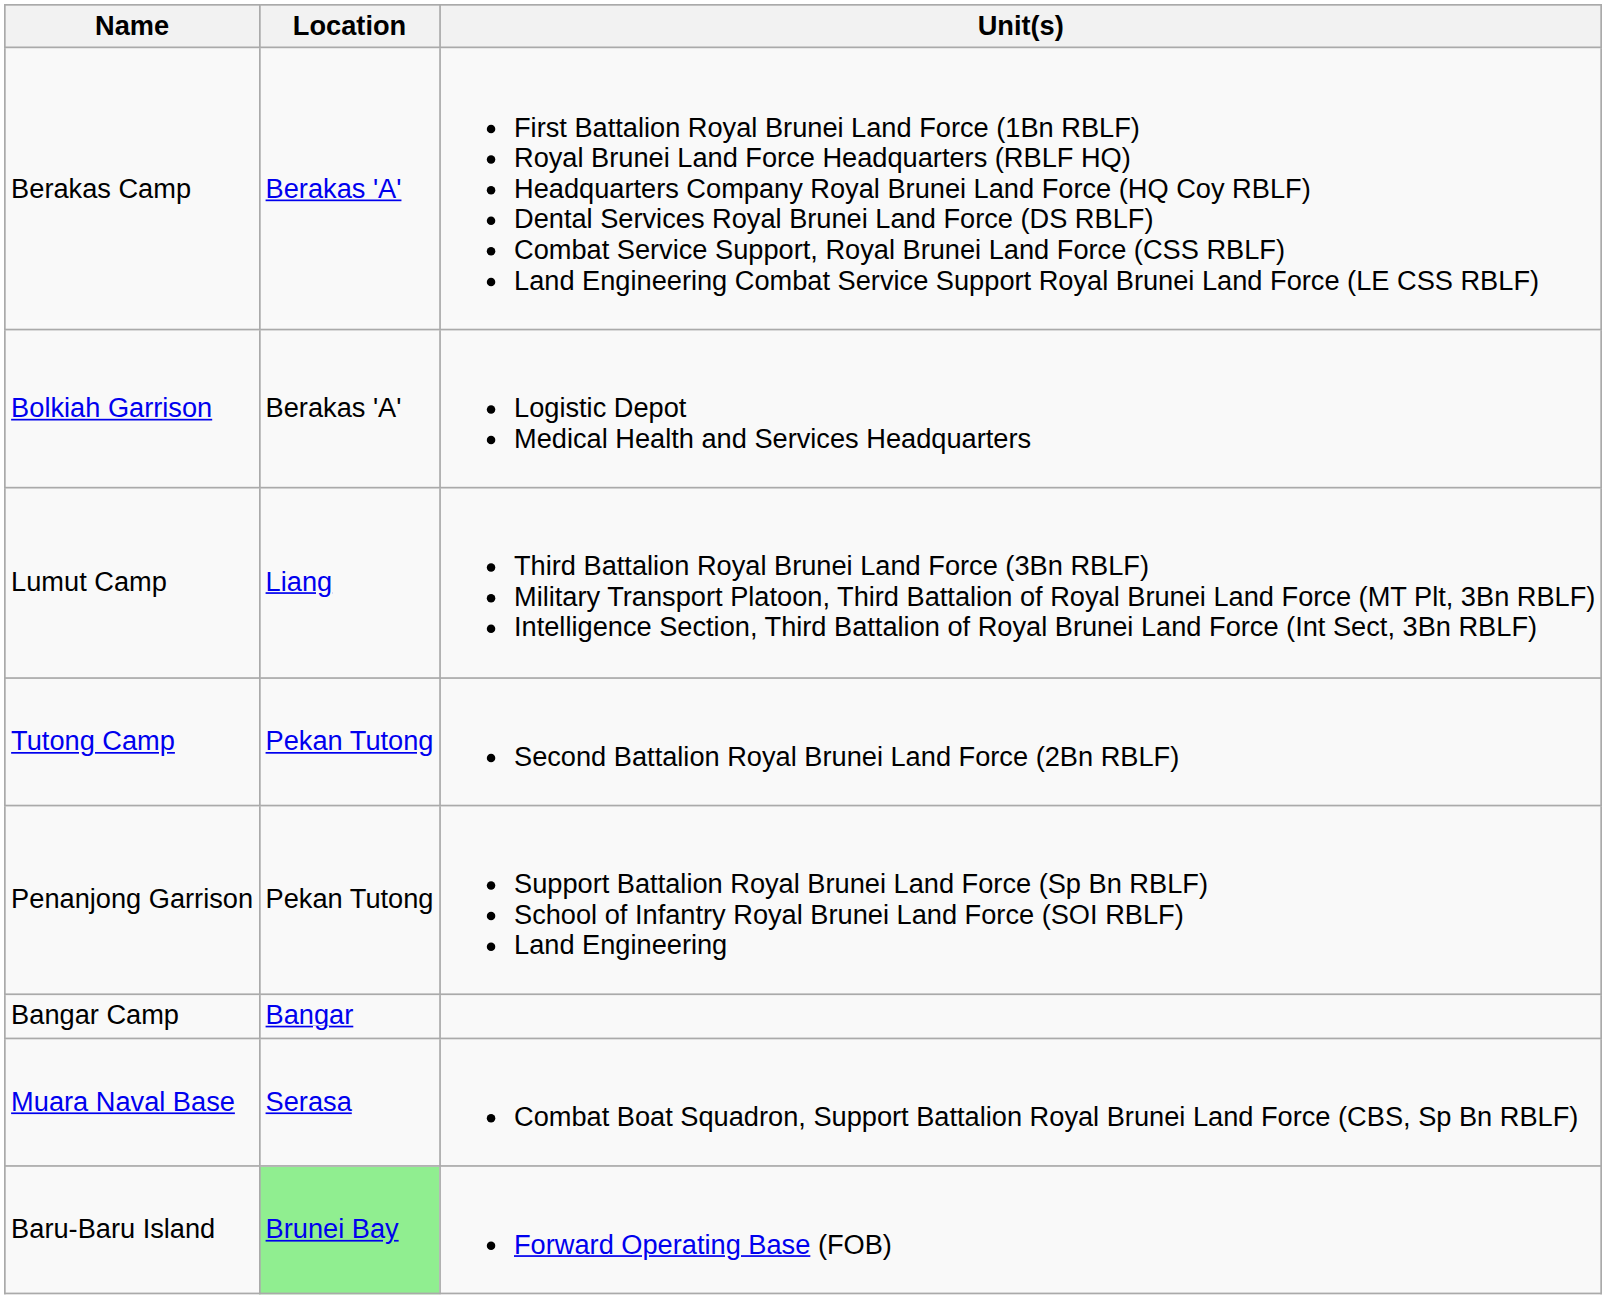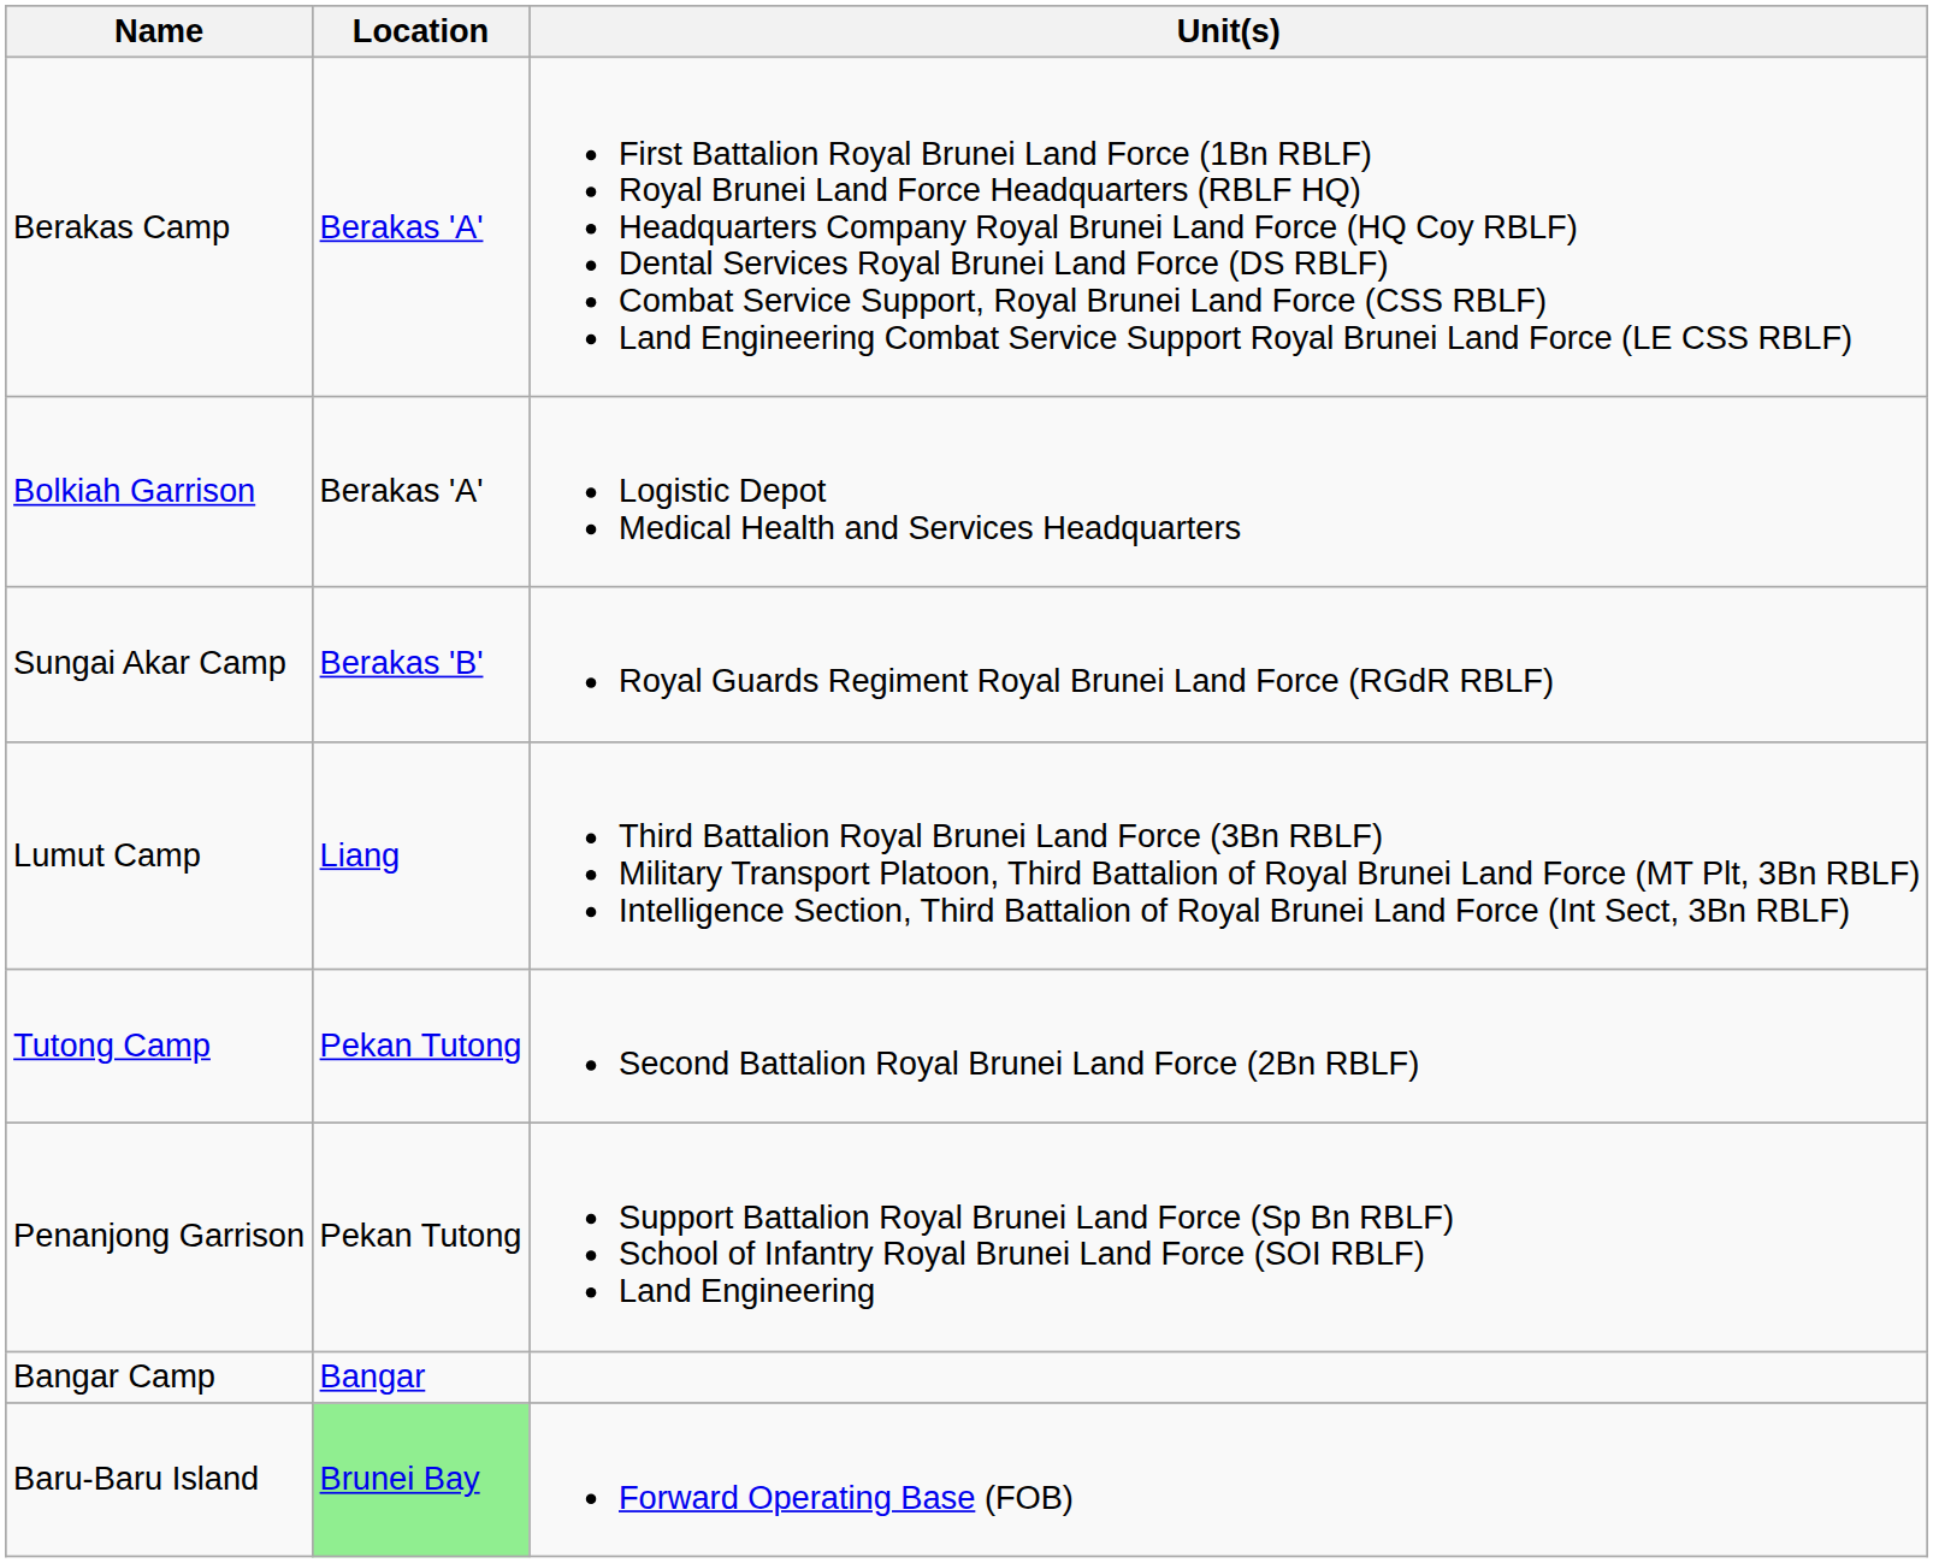 <table class="wikitable sortable">
 <tr>
 <th>Name</th>
 <th>Location</th>
 <th>Unit(s)</th>
 </tr>
 <tr>
 <td>Berakas Camp</td>
 <td><a href='#'>Berakas 'A'</a></td>
 <td><br><ul><li>First Battalion Royal Brunei Land Force (1Bn RBLF)</li><li>Royal Brunei Land Force Headquarters (RBLF HQ)</li><li>Headquarters Company Royal Brunei Land Force (HQ Coy RBLF)</li><li>Dental Services Royal Brunei Land Force (DS RBLF)</li><li>Combat Service Support, Royal Brunei Land Force (CSS RBLF)</li><li>Land Engineering Combat Service Support Royal Brunei Land Force (LE CSS RBLF)</li></ul></td>
 </tr>
 <tr>
 <td><a href='#'>Bolkiah Garrison</a></td>
 <td>Berakas 'A'</td>
 <td><br><ul><li>Logistic Depot</li><li>Medical Health and Services Headquarters</li></ul></td>
+</tr>
+<tr>
+<td>Sungai Akar Camp</td>
+<td><a href='#'>Berakas 'B'</a></td>
+<td><br><ul><li>Royal Guards Regiment Royal Brunei Land Force (RGdR RBLF)</li></ul></td>
 </tr>
 <tr>
 <td>Lumut Camp</td>
 <td><a href='#'>Liang</a></td>
 <td><br><ul><li>Third Battalion Royal Brunei Land Force (3Bn RBLF)</li><li>Military Transport Platoon, Third Battalion of Royal Brunei Land Force (MT Plt, 3Bn RBLF)</li><li>Intelligence Section, Third Battalion of Royal Brunei Land Force (Int Sect, 3Bn RBLF)</li></ul></td>
 </tr>
 <tr>
 <td><a href='#'>Tutong Camp</a></td>
 <td><a href='#'>Pekan Tutong</a></td>
 <td><br><ul><li>Second Battalion Royal Brunei Land Force (2Bn RBLF)</li></ul></td>
 </tr>
 <tr>
 <td>Penanjong Garrison</td>
 <td>Pekan Tutong</td>
 <td><br><ul><li>Support Battalion Royal Brunei Land Force (Sp Bn RBLF)</li><li>School of Infantry Royal Brunei Land Force (SOI RBLF)</li><li>Land Engineering</li></ul></td>
 </tr>
 <tr>
 <td>Bangar Camp</td>
 <td><a href='#'>Bangar</a></td>
 <td></td>
 </tr>
 <tr>
-<td><a href='#'>Muara Naval Base</a></td>
-<td><a href='#'>Serasa</a></td>
-<td><br><ul><li>Combat Boat Squadron, Support Battalion Royal Brunei Land Force (CBS, Sp Bn RBLF)</li></ul></td>
-</tr>
-<tr>
 <td>Baru-Baru Island</td>
 <td style="background: lightgreen;"><a href='#'>Brunei Bay</a></td>
 <td><br><ul><li><a href='#'>Forward Operating Base</a> (FOB)</li></ul></td>
 </tr>
 </table>
